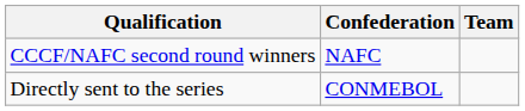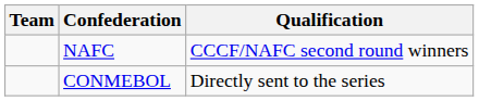 <table class="wikitable">
 <tr>
+<th>Team</th>
+<th>Confederation</th>
 <th>Qualification</th>
-<th>Confederation</th>
-<th>Team</th>
 </tr>
 <tr>
+<td></td>
+<td><a href='#'>NAFC</a></td>
 <td><a href='#'>CCCF/NAFC second round</a> winners</td>
-<td><a href='#'>NAFC</a></td>
-<td></td>
 </tr>
 <tr>
+<td></td>
+<td><a href='#'>CONMEBOL</a></td>
 <td>Directly sent to the series</td>
-<td><a href='#'>CONMEBOL</a></td>
-<td></td>
 </tr>
 </table>
